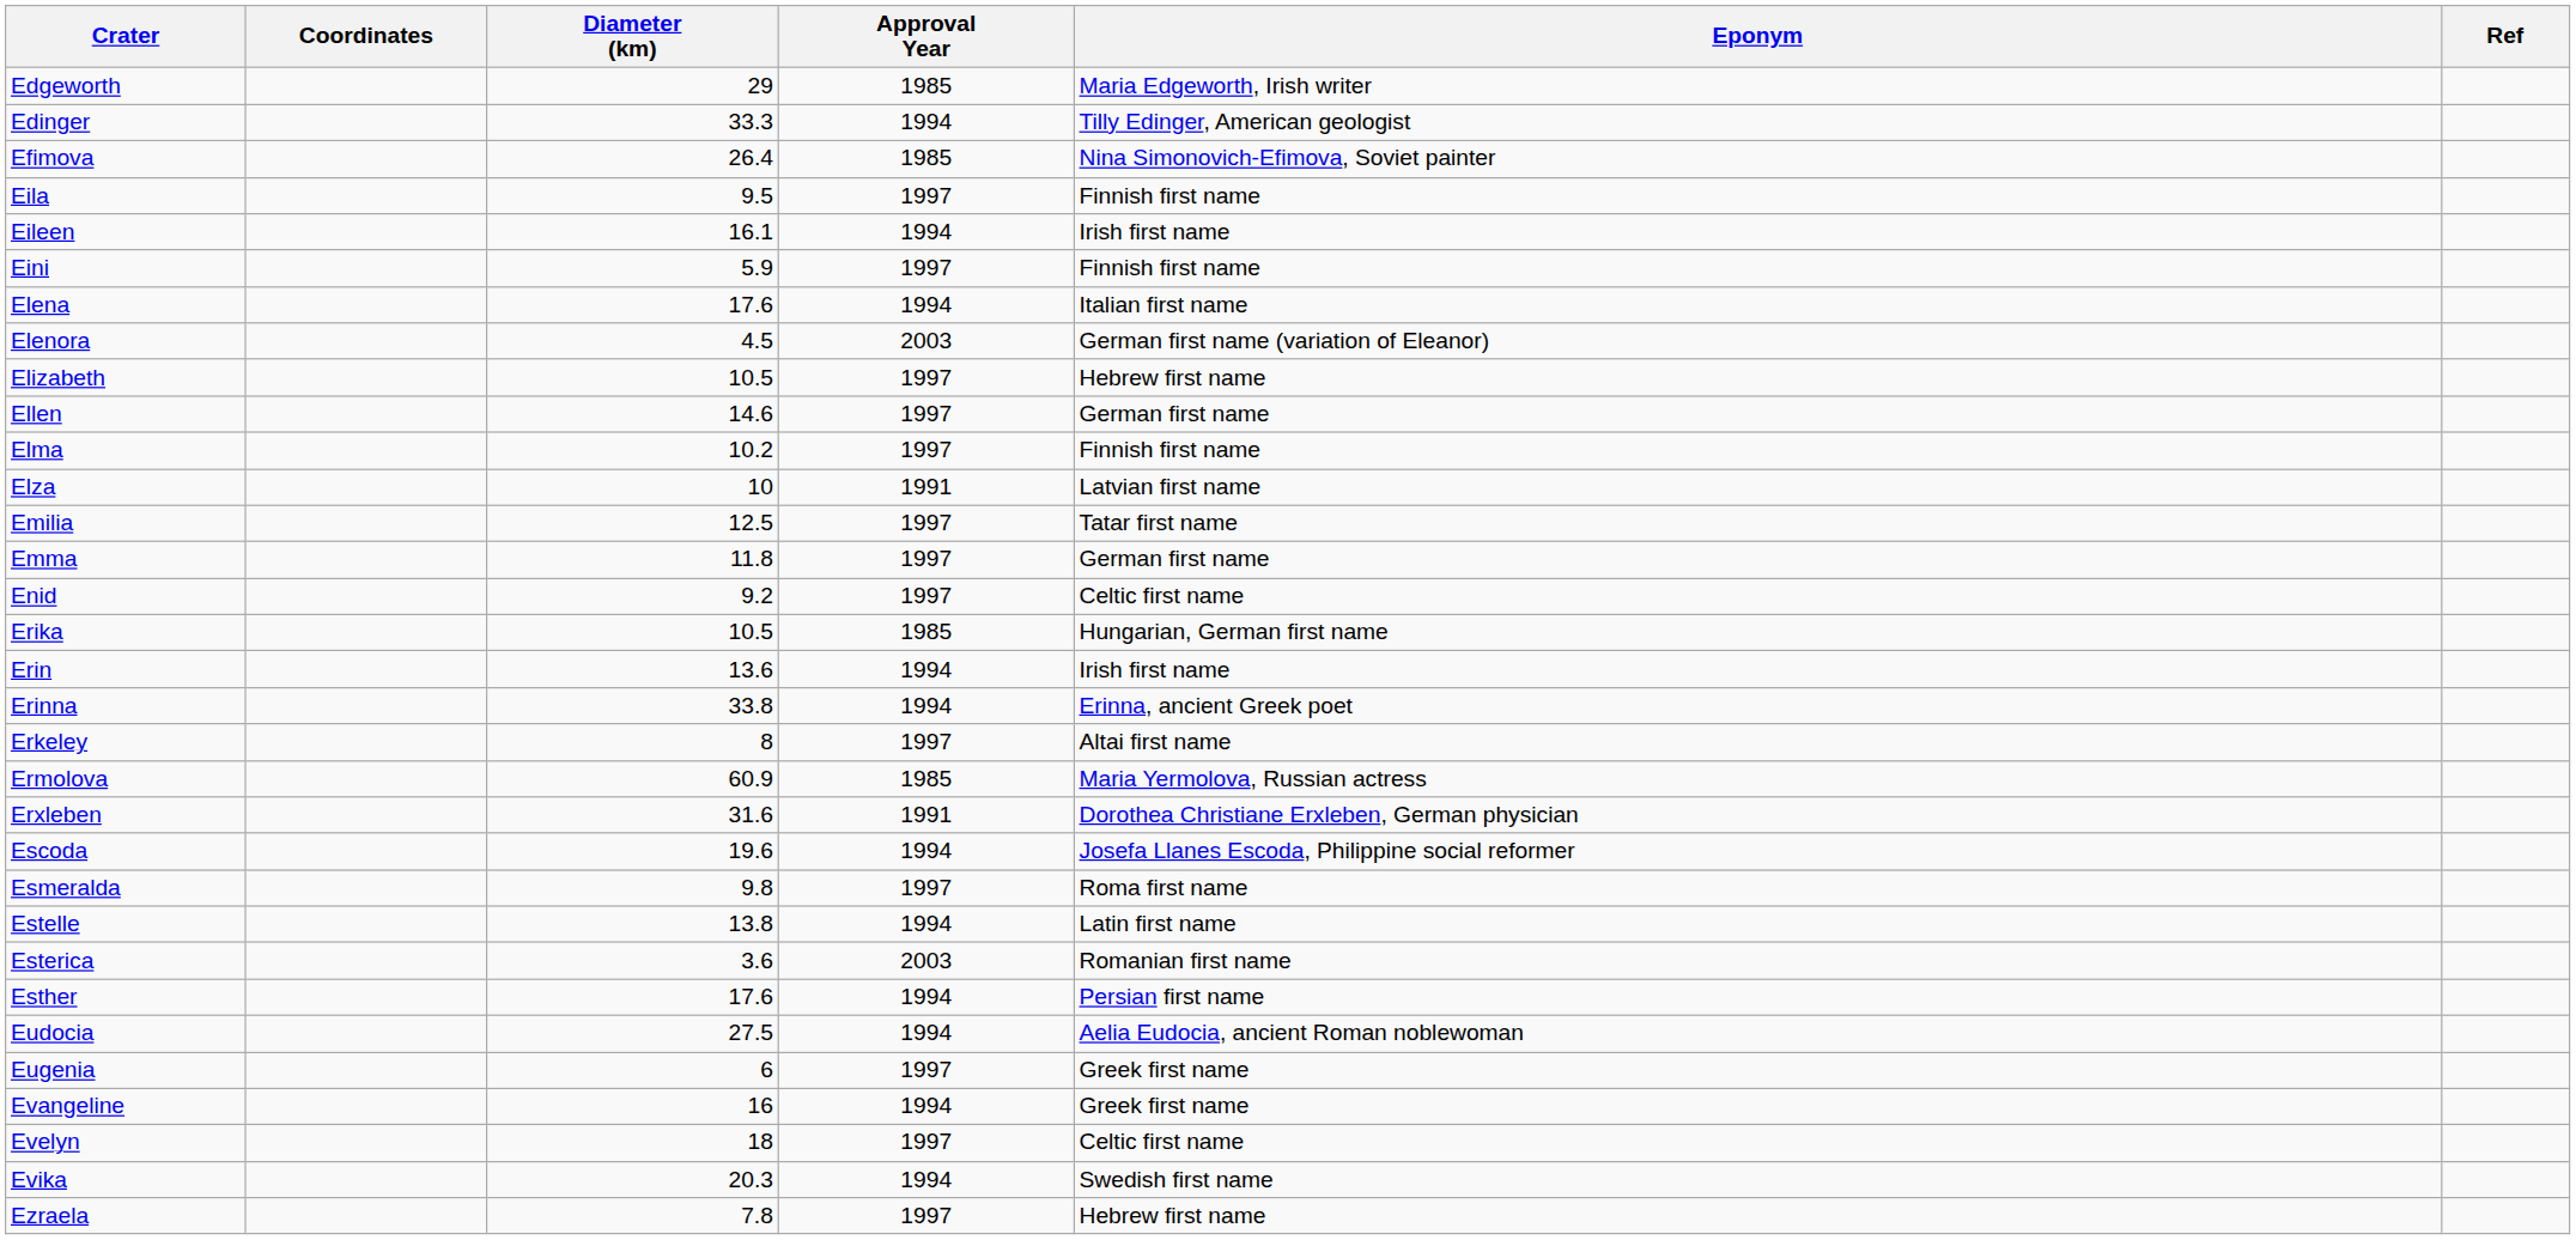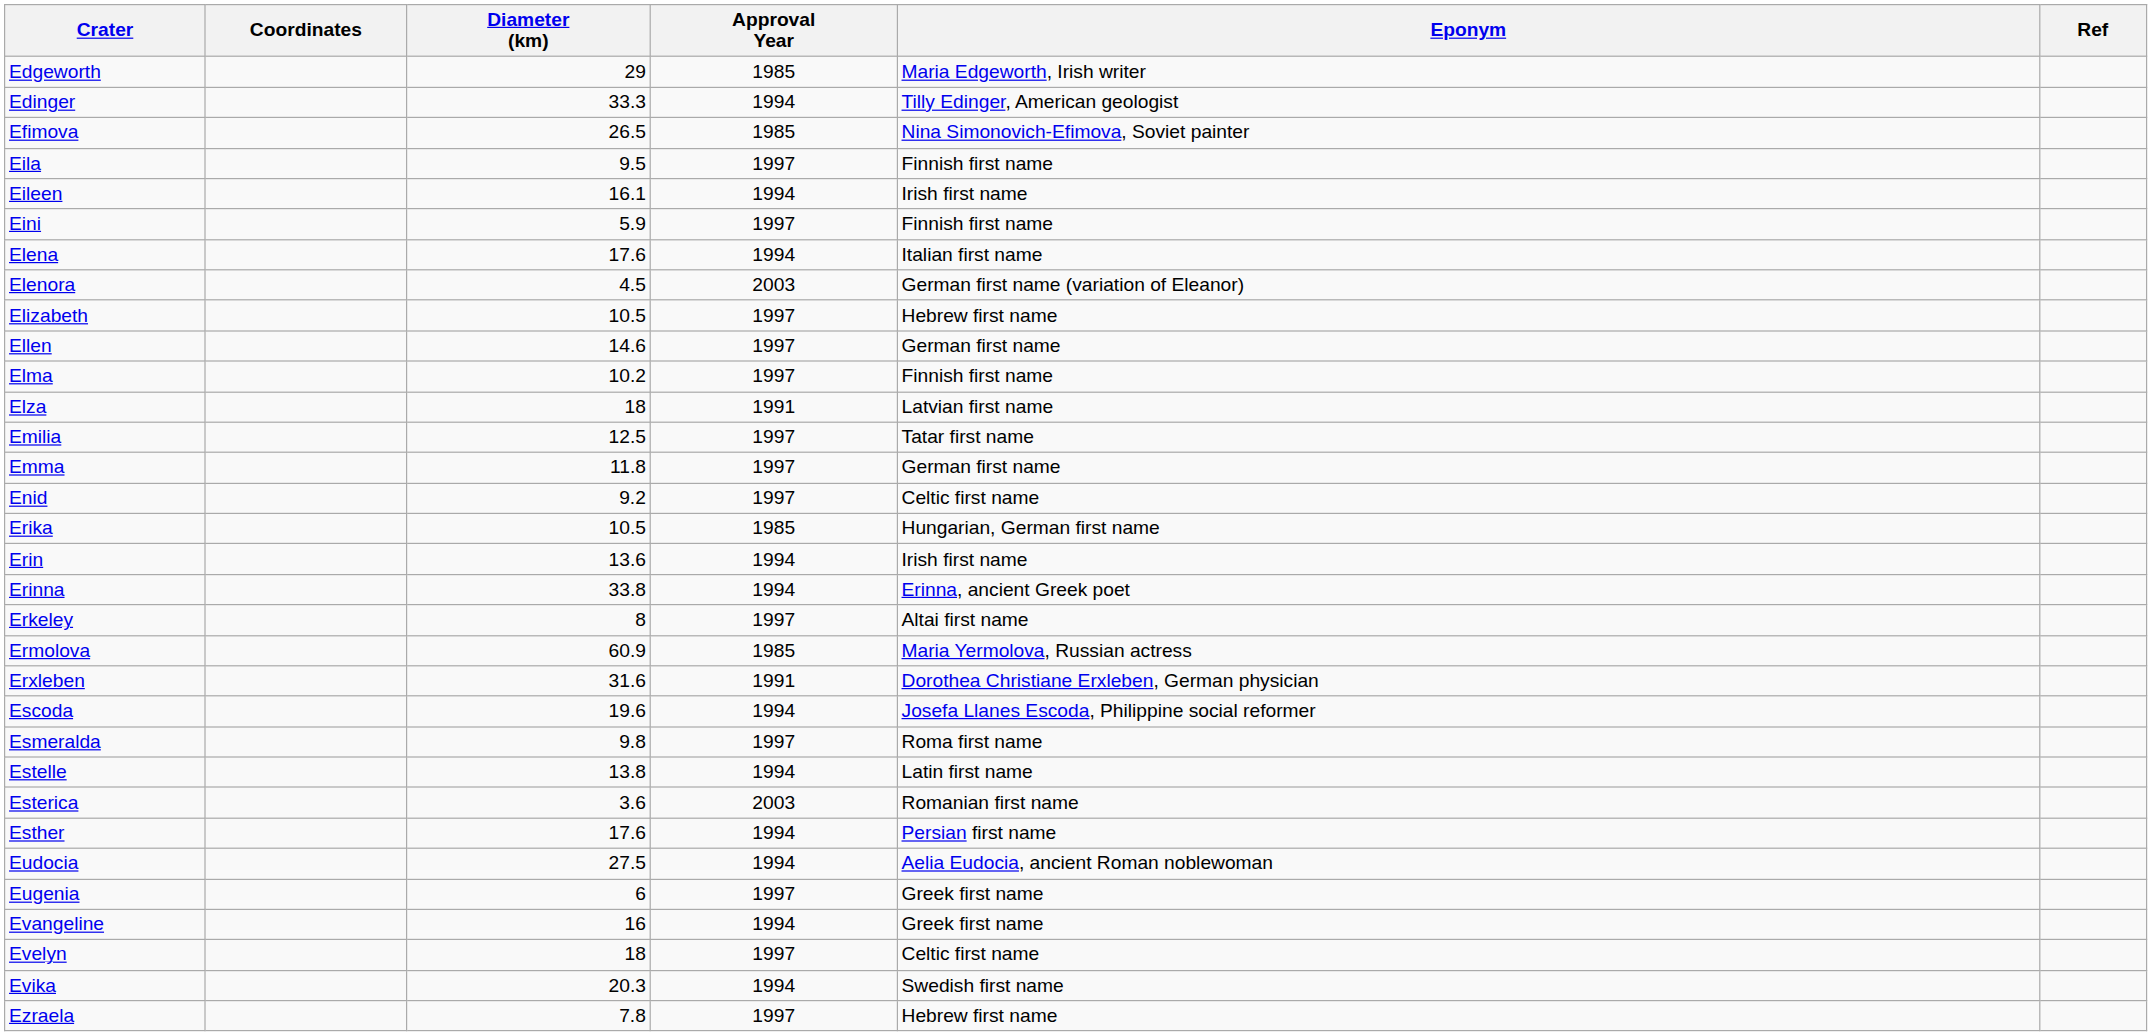 <table class="wikitable sortable" style="min-width: 90%">
 <tr>
 <th style="width:10em"><a href='#'>Crater</a></th>
 <th style="width:10em">Coordinates</th>
 <th><a href='#'>Diameter</a><br>(km)</th>
 <th>Approval<br>Year</th>
 <th class="unsortable"><a href='#'>Eponym</a></th>
 <th class="unsortable">Ref</th>
 </tr>
 <tr id="Edgeworth">
 <td><a href='#'>Edgeworth</a></td>
 <td></td>
 <td align=right>29</td>
 <td align=center>1985</td>
 <td><a href='#'>Maria Edgeworth</a>, Irish writer</td>
 <td></td>
 </tr>
 <tr id="Edinger">
 <td><a href='#'>Edinger</a></td>
 <td></td>
 <td align=right>33.3</td>
 <td align=center>1994</td>
 <td><a href='#'>Tilly Edinger</a>, American geologist</td>
 <td></td>
 </tr>
 <tr id="Efimova">
 <td><a href='#'>Efimova</a></td>
 <td></td>
-<td align=right>26.4</td>
+<td align=right>26.5</td>
 <td align=center>1985</td>
 <td><a href='#'>Nina Simonovich-Efimova</a>, Soviet painter</td>
 <td></td>
 </tr>
 <tr id="Eila">
 <td><a href='#'>Eila</a></td>
 <td></td>
 <td align=right>9.5</td>
 <td align=center>1997</td>
 <td>Finnish first name</td>
 <td></td>
 </tr>
 <tr id="Eileen">
 <td><a href='#'>Eileen</a></td>
 <td></td>
 <td align=right>16.1</td>
 <td align=center>1994</td>
 <td>Irish first name</td>
 <td></td>
 </tr>
 <tr id="Eini">
 <td><a href='#'>Eini</a></td>
 <td></td>
 <td align=right>5.9</td>
 <td align=center>1997</td>
 <td>Finnish first name</td>
 <td></td>
 </tr>
 <tr id="Elena">
 <td><a href='#'>Elena</a></td>
 <td></td>
 <td align=right>17.6</td>
 <td align=center>1994</td>
 <td>Italian first name</td>
 <td></td>
 </tr>
 <tr id="Elenora">
 <td><a href='#'>Elenora</a></td>
 <td></td>
 <td align=right>4.5</td>
 <td align=center>2003</td>
 <td>German first name (variation of Eleanor)</td>
 <td></td>
 </tr>
 <tr id="Elizabeth">
 <td><a href='#'>Elizabeth</a></td>
 <td></td>
 <td align=right>10.5</td>
 <td align=center>1997</td>
 <td>Hebrew first name</td>
 <td></td>
 </tr>
 <tr id="Ellen">
 <td><a href='#'>Ellen</a></td>
 <td></td>
 <td align=right>14.6</td>
 <td align=center>1997</td>
 <td>German first name</td>
 <td></td>
 </tr>
 <tr id="Elma">
 <td><a href='#'>Elma</a></td>
 <td></td>
 <td align=right>10.2</td>
 <td align=center>1997</td>
 <td>Finnish first name</td>
 <td></td>
 </tr>
 <tr id="Elza">
 <td><a href='#'>Elza</a></td>
 <td></td>
-<td align=right>10</td>
+<td align=right>18</td>
 <td align=center>1991</td>
 <td>Latvian first name</td>
 <td></td>
 </tr>
 <tr id="Emilia">
 <td><a href='#'>Emilia</a></td>
 <td></td>
 <td align=right>12.5</td>
 <td align=center>1997</td>
 <td>Tatar first name</td>
 <td></td>
 </tr>
 <tr id="Emma">
 <td><a href='#'>Emma</a></td>
 <td></td>
 <td align=right>11.8</td>
 <td align=center>1997</td>
 <td>German first name</td>
 <td></td>
 </tr>
 <tr id="Enid">
 <td><a href='#'>Enid</a></td>
 <td></td>
 <td align=right>9.2</td>
 <td align=center>1997</td>
 <td>Celtic first name</td>
 <td></td>
 </tr>
 <tr id="Erika">
 <td><a href='#'>Erika</a></td>
 <td></td>
 <td align=right>10.5</td>
 <td align=center>1985</td>
 <td>Hungarian, German first name</td>
 <td></td>
 </tr>
 <tr id="Erin">
 <td><a href='#'>Erin</a></td>
 <td></td>
 <td align=right>13.6</td>
 <td align=center>1994</td>
 <td>Irish first name</td>
 <td></td>
 </tr>
 <tr id="Erinna">
 <td><a href='#'>Erinna</a></td>
 <td></td>
 <td align=right>33.8</td>
 <td align=center>1994</td>
 <td><a href='#'>Erinna</a>, ancient Greek poet</td>
 <td></td>
 </tr>
 <tr id="Erkeley">
 <td><a href='#'>Erkeley</a></td>
 <td></td>
 <td align=right>8</td>
 <td align=center>1997</td>
 <td>Altai first name</td>
 <td></td>
 </tr>
 <tr id="Ermolova">
 <td><a href='#'>Ermolova</a></td>
 <td></td>
 <td align=right>60.9</td>
 <td align=center>1985</td>
 <td><a href='#'>Maria Yermolova</a>, Russian actress</td>
 <td></td>
 </tr>
 <tr id="Erxleben">
 <td><a href='#'>Erxleben</a></td>
 <td></td>
 <td align=right>31.6</td>
 <td align=center>1991</td>
 <td><a href='#'>Dorothea Christiane Erxleben</a>, German physician</td>
 <td></td>
 </tr>
 <tr id="Escoda">
 <td><a href='#'>Escoda</a></td>
 <td></td>
 <td align=right>19.6</td>
 <td align=center>1994</td>
 <td><a href='#'>Josefa Llanes Escoda</a>, Philippine social reformer</td>
 <td></td>
 </tr>
 <tr id="Esmeralda">
 <td><a href='#'>Esmeralda</a></td>
 <td></td>
 <td align=right>9.8</td>
 <td align=center>1997</td>
 <td>Roma first name</td>
 <td></td>
 </tr>
 <tr id="Estelle">
 <td><a href='#'>Estelle</a></td>
 <td></td>
 <td align=right>13.8</td>
 <td align=center>1994</td>
 <td>Latin first name</td>
 <td></td>
 </tr>
 <tr id="Esterica">
 <td><a href='#'>Esterica</a></td>
 <td></td>
 <td align=right>3.6</td>
 <td align=center>2003</td>
 <td>Romanian first name</td>
 <td></td>
 </tr>
 <tr id="Esther">
 <td><a href='#'>Esther</a></td>
 <td></td>
 <td align=right>17.6</td>
 <td align=center>1994</td>
 <td><a href='#'>Persian</a> first name</td>
 <td></td>
 </tr>
 <tr id="Eudocia">
 <td><a href='#'>Eudocia</a></td>
 <td></td>
 <td align=right>27.5</td>
 <td align=center>1994</td>
 <td><a href='#'>Aelia Eudocia</a>, ancient Roman noblewoman</td>
 <td></td>
 </tr>
 <tr id="Eugenia">
 <td><a href='#'>Eugenia</a></td>
 <td></td>
 <td align=right>6</td>
 <td align=center>1997</td>
 <td>Greek first name</td>
 <td></td>
 </tr>
 <tr id="Evangeline">
 <td><a href='#'>Evangeline</a></td>
 <td></td>
 <td align=right>16</td>
 <td align=center>1994</td>
 <td>Greek first name</td>
 <td></td>
 </tr>
 <tr id="Evelyn">
 <td><a href='#'>Evelyn</a></td>
 <td></td>
 <td align=right>18</td>
 <td align=center>1997</td>
 <td>Celtic first name</td>
 <td></td>
 </tr>
 <tr id="Evika">
 <td><a href='#'>Evika</a></td>
 <td></td>
 <td align=right>20.3</td>
 <td align=center>1994</td>
 <td>Swedish first name</td>
 <td></td>
 </tr>
 <tr id="Ezraela">
 <td><a href='#'>Ezraela</a></td>
 <td></td>
 <td align=right>7.8</td>
 <td align=center>1997</td>
 <td>Hebrew first name</td>
 <td></td>
 </tr>
 </table>
